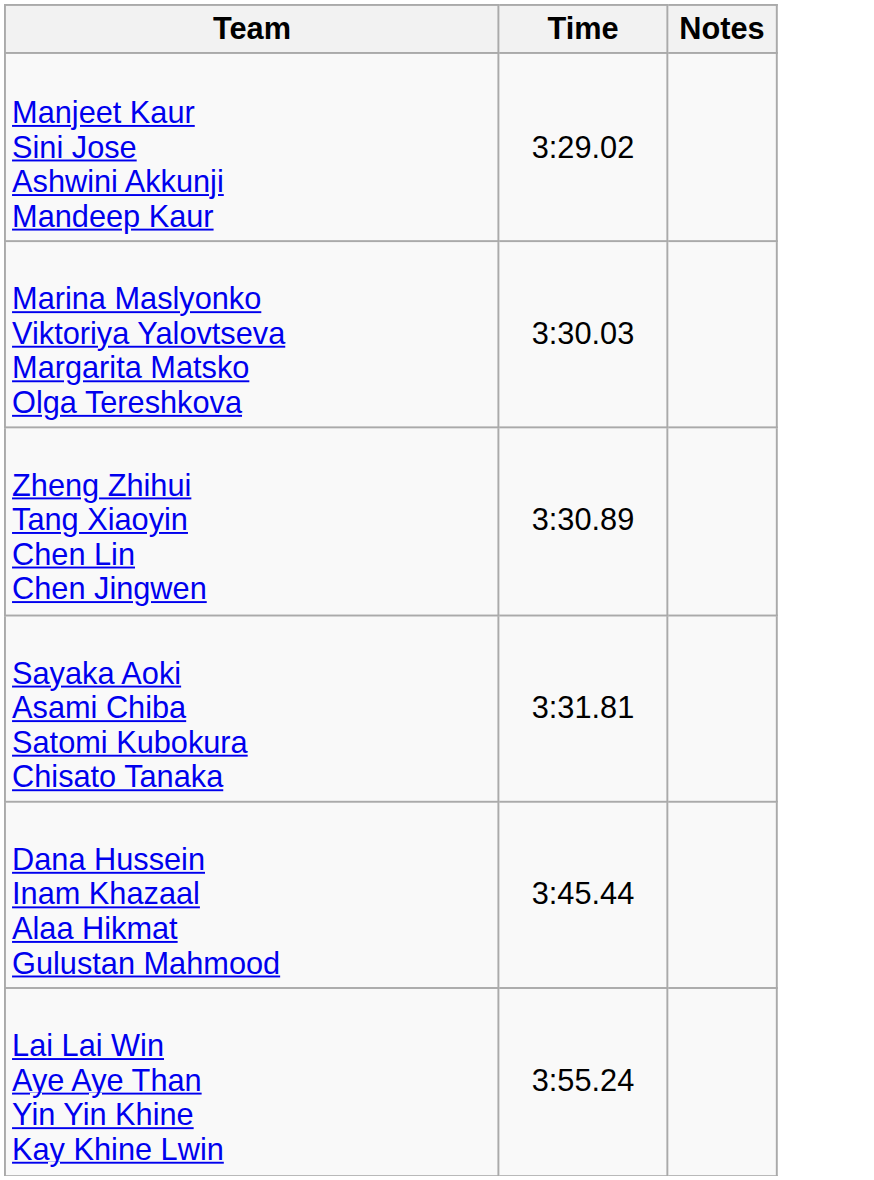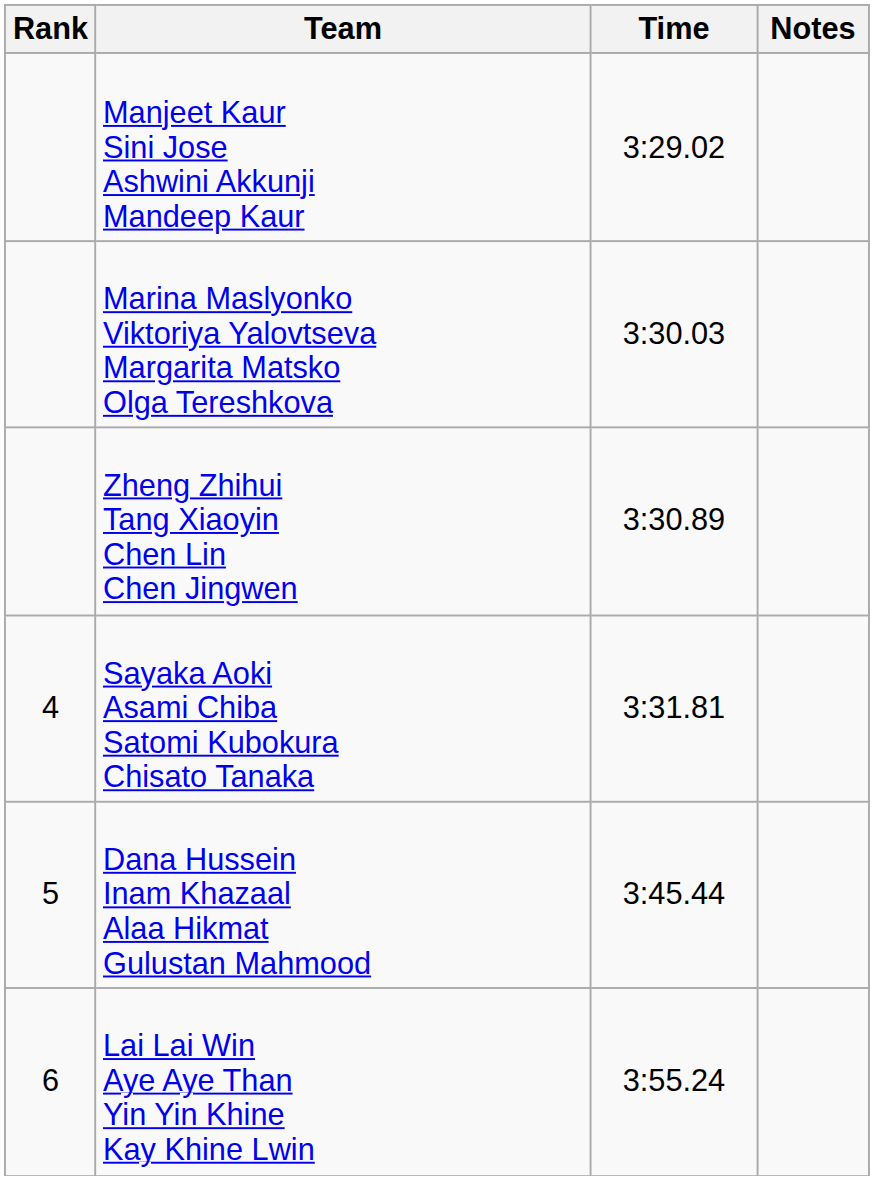 <table class="wikitable" style="text-align:center">
 <tr>
+<th width=40>Rank</th>
 <th width=250>Team</th>
 <th width=80>Time</th>
 <th width=50>Notes</th>
 </tr>
 <tr>
+<td></td>
 <td align=left><br><a href='#'>Manjeet Kaur</a><br><a href='#'>Sini Jose</a><br><a href='#'>Ashwini Akkunji</a><br><a href='#'>Mandeep Kaur</a></td>
 <td>3:29.02</td>
 <td></td>
 </tr>
 <tr>
+<td></td>
 <td align=left><br><a href='#'>Marina Maslyonko</a><br><a href='#'>Viktoriya Yalovtseva</a><br><a href='#'>Margarita Matsko</a><br><a href='#'>Olga Tereshkova</a></td>
 <td>3:30.03</td>
 <td></td>
 </tr>
 <tr>
+<td></td>
 <td align=left><br><a href='#'>Zheng Zhihui</a><br><a href='#'>Tang Xiaoyin</a><br><a href='#'>Chen Lin</a><br><a href='#'>Chen Jingwen</a></td>
 <td>3:30.89</td>
 <td></td>
 </tr>
 <tr>
+<td>4</td>
 <td align=left><br><a href='#'>Sayaka Aoki</a><br><a href='#'>Asami Chiba</a><br><a href='#'>Satomi Kubokura</a><br><a href='#'>Chisato Tanaka</a></td>
 <td>3:31.81</td>
 <td></td>
 </tr>
 <tr>
+<td>5</td>
 <td align=left><br><a href='#'>Dana Hussein</a><br><a href='#'>Inam Khazaal</a><br><a href='#'>Alaa Hikmat</a><br><a href='#'>Gulustan Mahmood</a></td>
 <td>3:45.44</td>
 <td></td>
 </tr>
 <tr>
+<td>6</td>
 <td align=left><br><a href='#'>Lai Lai Win</a><br><a href='#'>Aye Aye Than</a><br><a href='#'>Yin Yin Khine</a><br><a href='#'>Kay Khine Lwin</a></td>
 <td>3:55.24</td>
 <td></td>
 </tr>
 </table>
